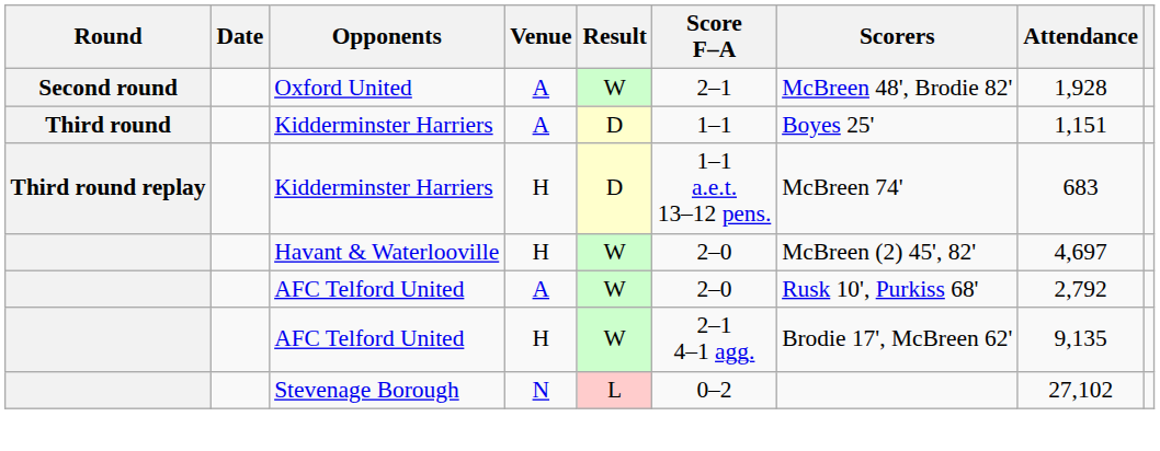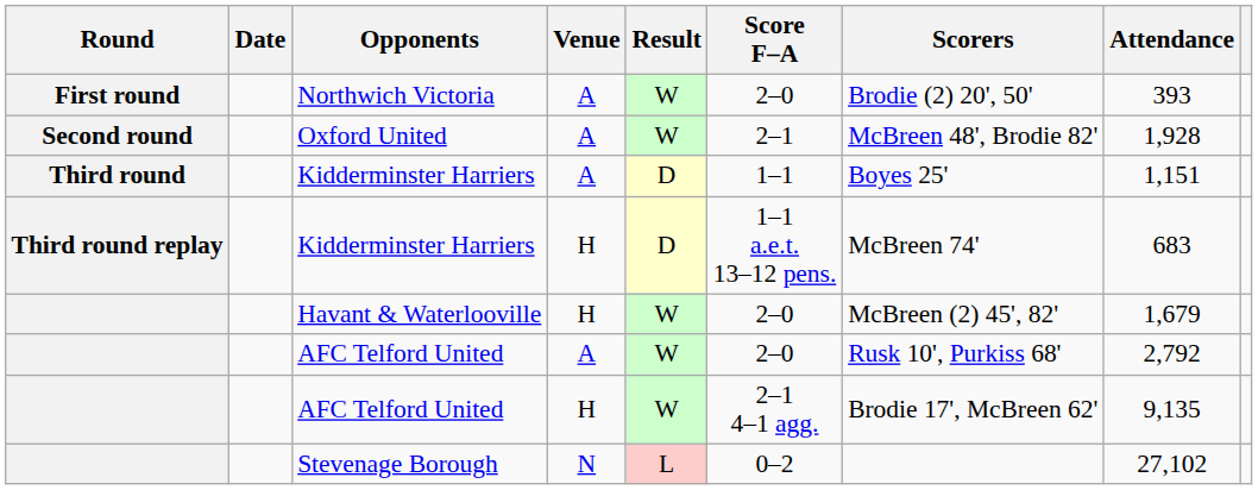 <table class="wikitable plainrowheaders sortable" style="text-align:center">
 <tr>
 <th scope=col>Round</th>
 <th scope=col>Date</th>
 <th scope=col>Opponents</th>
 <th scope=col>Venue</th>
 <th scope=col>Result</th>
 <th scope=col>Score<br>F–A</th>
 <th scope=col class=unsortable>Scorers</th>
 <th scope=col>Attendance</th>
 <th scope=col class=unsortable></th>
+</tr>
+<tr>
+<th scope=row>First round</th>
+<td align=left></td>
+<td align=left><a href='#'>Northwich Victoria</a></td>
+<td><a href='#'>A</a></td>
+<td style="background-color:#CCFFCC">W</td>
+<td>2–0</td>
+<td align=left><a href='#'>Brodie</a> (2) 20', 50'</td>
+<td>393</td>
+<td></td>
 </tr>
 <tr>
 <th scope=row>Second round</th>
 <td align=left></td>
 <td align=left><a href='#'>Oxford United</a></td>
 <td><a href='#'>A</a></td>
 <td style="background-color:#CCFFCC">W</td>
 <td>2–1</td>
 <td align=left><a href='#'>McBreen</a> 48', Brodie 82'</td>
 <td>1,928</td>
 <td></td>
 </tr>
 <tr>
 <th scope=row>Third round</th>
 <td align=left></td>
 <td align=left><a href='#'>Kidderminster Harriers</a></td>
 <td><a href='#'>A</a></td>
 <td style="background-color:#FFFFCC">D</td>
 <td>1–1</td>
 <td align=left><a href='#'>Boyes</a> 25'</td>
 <td>1,151</td>
 <td></td>
 </tr>
 <tr>
 <th scope=row>Third round replay</th>
 <td align=left></td>
 <td align=left><a href='#'>Kidderminster Harriers</a></td>
 <td>H</td>
 <td style="background-color:#FFFFCC">D</td>
 <td>1–1<br><a href='#'>a.e.t.</a><br>13–12 <a href='#'>pens.</a></td>
 <td align=left>McBreen 74'</td>
 <td>683</td>
 <td></td>
 </tr>
 <tr>
 <th scope=row></th>
 <td align=left></td>
 <td align=left><a href='#'>Havant & Waterlooville</a></td>
 <td>H</td>
 <td style="background-color:#CCFFCC">W</td>
 <td>2–0</td>
 <td align=left>McBreen (2) 45', 82'</td>
-<td>4,697</td>
+<td>1,679</td>
 <td></td>
 </tr>
 <tr>
 <th scope=row></th>
 <td align=left></td>
 <td align=left><a href='#'>AFC Telford United</a></td>
 <td><a href='#'>A</a></td>
 <td style="background-color:#CCFFCC">W</td>
 <td>2–0</td>
 <td align=left><a href='#'>Rusk</a> 10', <a href='#'>Purkiss</a> 68'</td>
 <td>2,792</td>
 <td></td>
 </tr>
 <tr>
 <th scope=row></th>
 <td align=left></td>
 <td align=left><a href='#'>AFC Telford United</a></td>
 <td>H</td>
 <td style="background-color:#CCFFCC">W</td>
 <td>2–1<br>4–1 <a href='#'>agg.</a></td>
 <td align=left>Brodie 17', McBreen 62'</td>
 <td>9,135</td>
 <td></td>
 </tr>
 <tr>
 <th scope=row></th>
 <td align=left></td>
 <td align=left><a href='#'>Stevenage Borough</a></td>
 <td><a href='#'>N</a></td>
 <td style="background-color:#FFCCCC">L</td>
 <td>0–2</td>
 <td align=left></td>
 <td>27,102</td>
 <td></td>
 </tr>
 </table>
